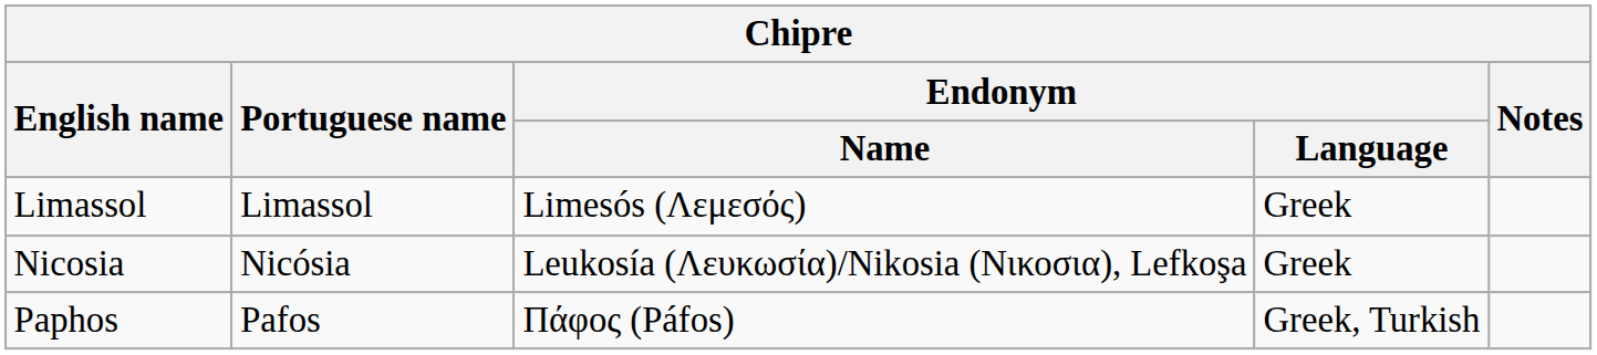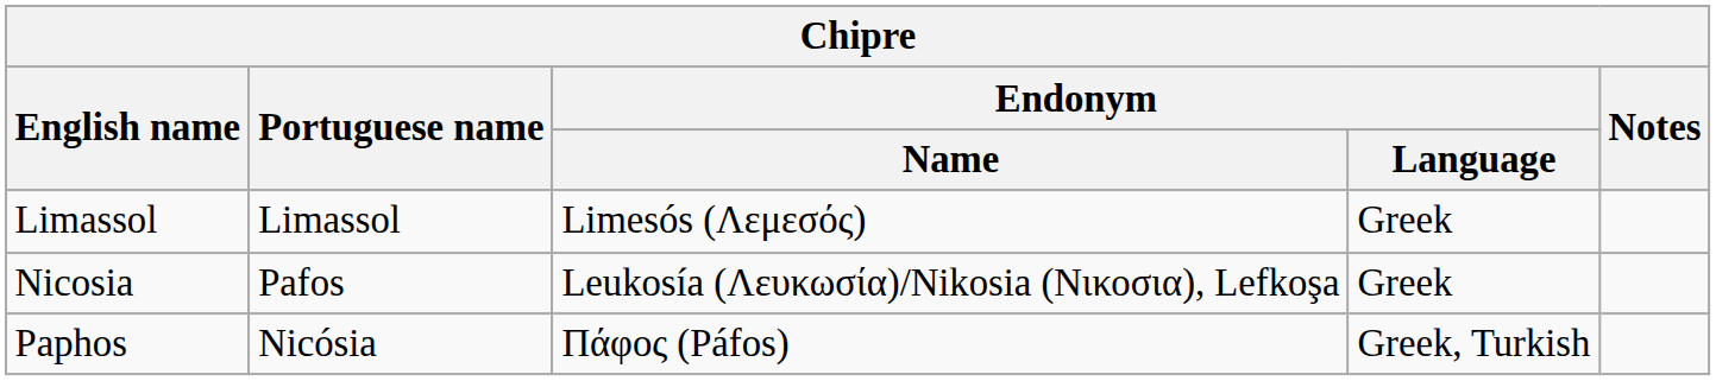 <table class="wikitable sortable">
 <tr>
 <th colspan="5"> Chipre</th>
 </tr>
 <tr>
 <th rowspan="2">English name</th>
 <th rowspan="2">Portuguese name</th>
 <th colspan="2">Endonym</th>
 <th rowspan="2">Notes</th>
 </tr>
 <tr>
 <th>Name</th>
 <th>Language</th>
 </tr>
 <tr>
 <td>Limassol</td>
 <td>Limassol</td>
 <td>Limesós (Λεμεσός)</td>
 <td>Greek</td>
 <td></td>
 </tr>
 <tr>
 <td>Nicosia</td>
-<td>Nicósia</td>
+<td>Pafos</td>
 <td>Leukosía (Λευκωσία)/Nikosia (Νικοσια), Lefkoşa</td>
 <td>Greek</td>
 <td></td>
 </tr>
 <tr>
 <td>Paphos</td>
-<td>Pafos</td>
+<td>Nicósia</td>
 <td>Πάφος (Páfos)</td>
 <td>Greek, Turkish</td>
 <td></td>
 </tr>
 </table>
